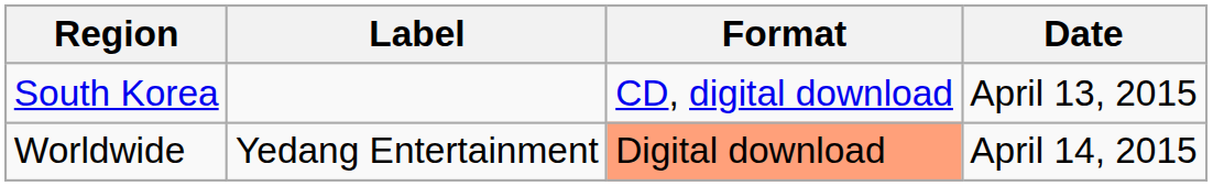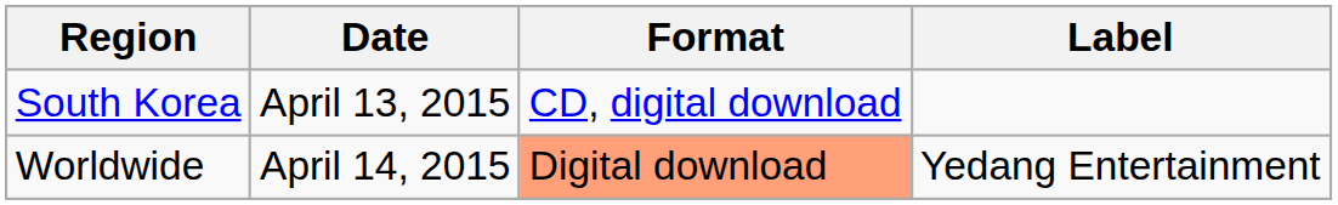 <table class="wikitable plainrowheaders">
 <tr>
 <th scope="col">Region</th>
+<th>Date</th>
+<th>Format</th>
 <th>Label</th>
-<th>Format</th>
-<th>Date</th>
 </tr>
 <tr>
 <td><a href='#'>South Korea</a></td>
+<td>April 13, 2015</td>
+<td><a href='#'>CD</a>, <a href='#'>digital download</a></td>
 <td></td>
-<td><a href='#'>CD</a>, <a href='#'>digital download</a></td>
-<td>April 13, 2015</td>
 </tr>
 <tr>
 <td>Worldwide</td>
+<td>April 14, 2015</td>
+<td style="background: lightsalmon;">Digital download</td>
 <td>Yedang Entertainment</td>
-<td style="background: lightsalmon;">Digital download</td>
-<td>April 14, 2015</td>
 </tr>
 </table>
